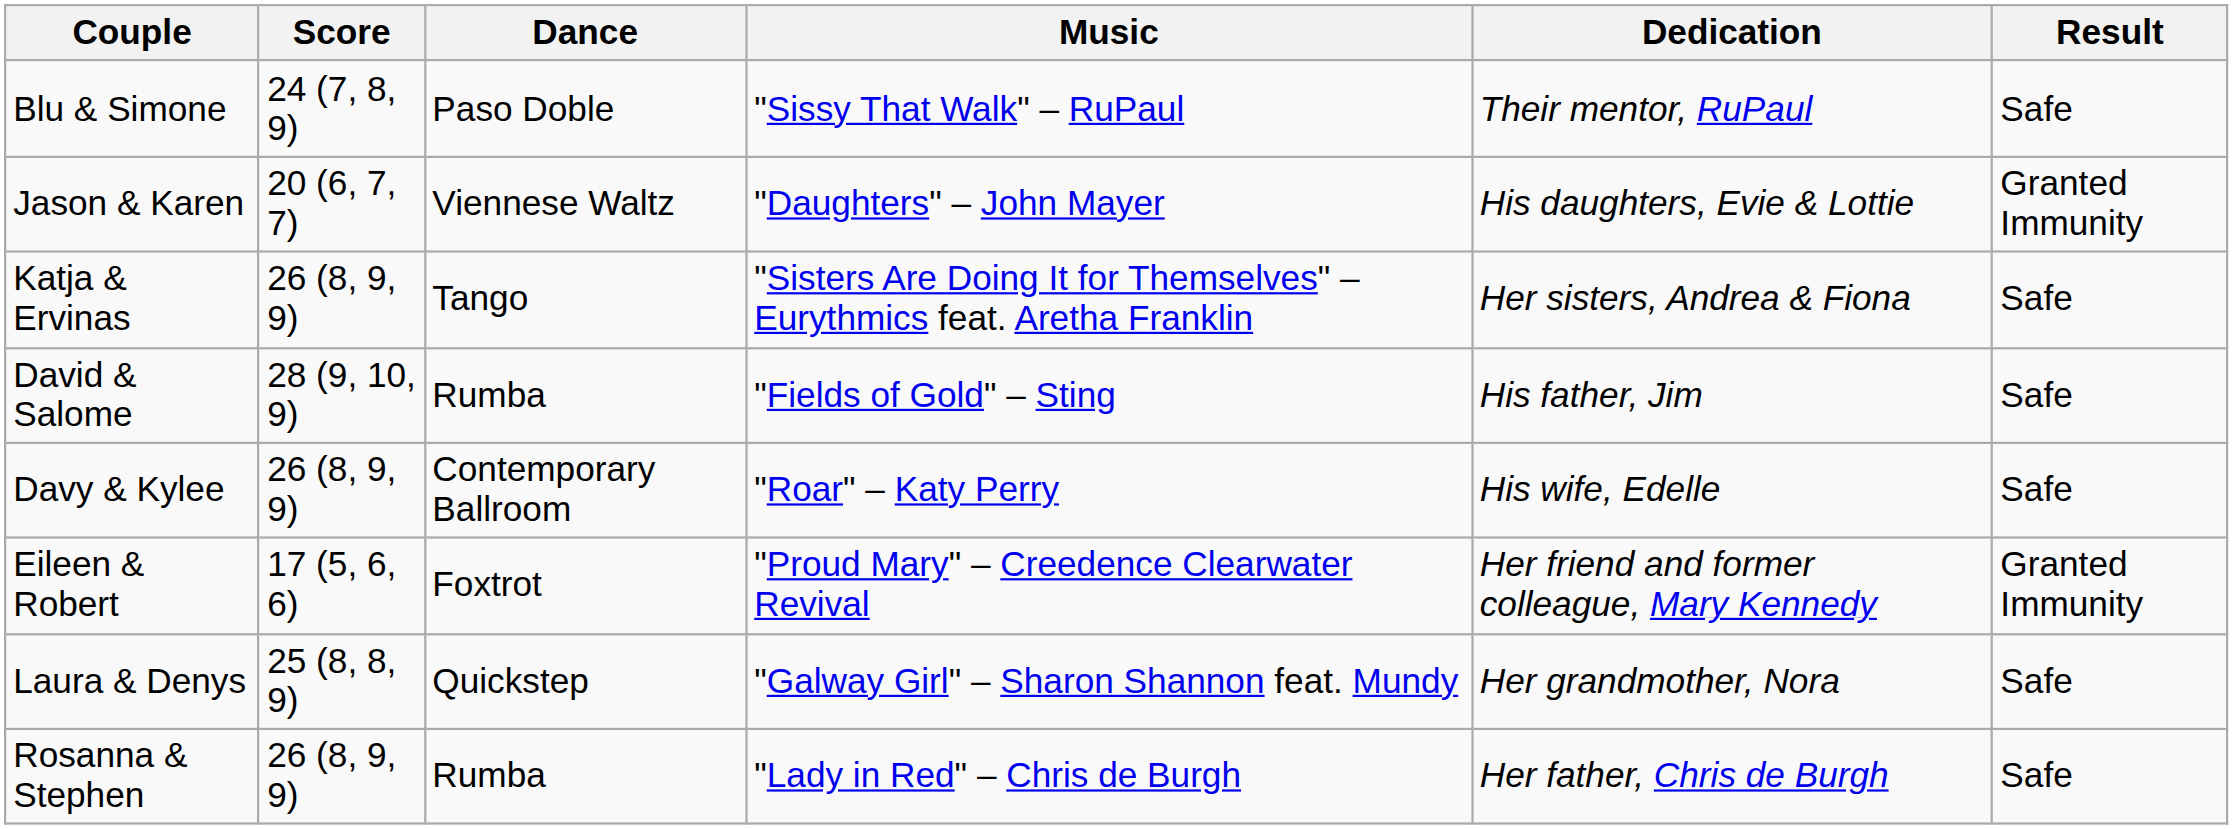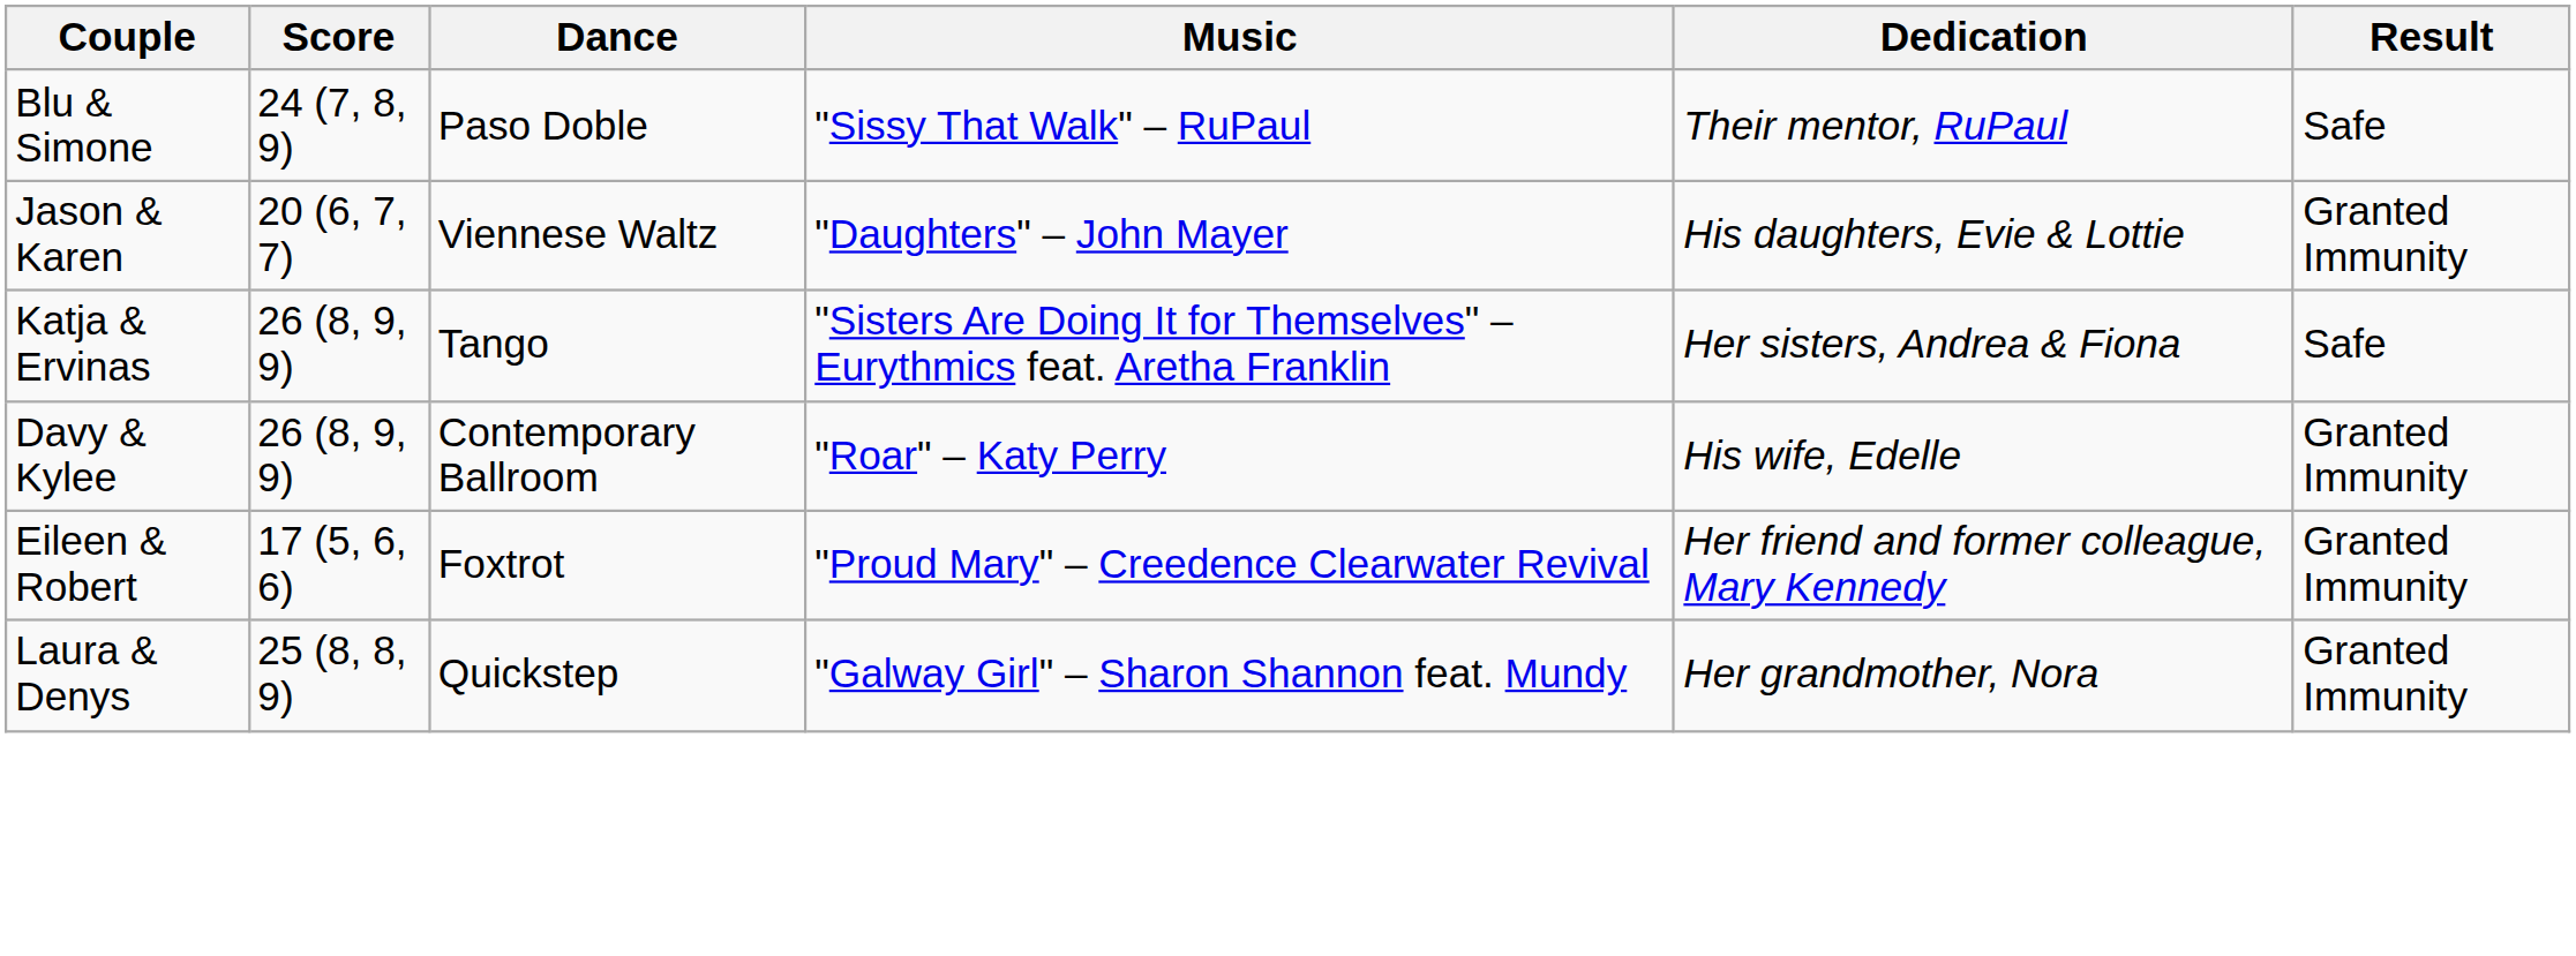 <table class="wikitable" style="width:80%;">
 <tr>
 <th>Couple</th>
 <th>Score</th>
 <th>Dance</th>
 <th>Music</th>
 <th>Dedication</th>
 <th>Result</th>
 </tr>
 <tr>
 <td>Blu & Simone</td>
 <td>24 (7, 8, 9)</td>
 <td>Paso Doble</td>
 <td>"<a href='#'>Sissy That Walk</a>" – <a href='#'>RuPaul</a></td>
 <td><em>Their mentor, <a href='#'>RuPaul</a></em></td>
 <td>Safe</td>
 </tr>
 <tr>
 <td>Jason & Karen</td>
 <td>20 (6, 7, 7)</td>
 <td>Viennese Waltz</td>
 <td>"<a href='#'>Daughters</a>" – <a href='#'>John Mayer</a></td>
 <td><em>His daughters, Evie & Lottie</em></td>
 <td>Granted Immunity</td>
 </tr>
 <tr>
 <td>Katja & Ervinas</td>
 <td>26 (8, 9, 9)</td>
 <td>Tango</td>
 <td>"<a href='#'>Sisters Are Doing It for Themselves</a>" – <a href='#'>Eurythmics</a> feat. <a href='#'>Aretha Franklin</a></td>
 <td><em>Her sisters, Andrea & Fiona</em></td>
 <td>Safe</td>
 </tr>
 <tr>
-<td>David & Salome</td>
-<td>28 (9, 10, 9)</td>
-<td>Rumba</td>
-<td>"<a href='#'>Fields of Gold</a>" – <a href='#'>Sting</a></td>
-<td><em>His father, Jim</em></td>
-<td>Safe</td>
-</tr>
-<tr>
 <td>Davy & Kylee</td>
 <td>26 (8, 9, 9)</td>
 <td>Contemporary Ballroom</td>
 <td>"<a href='#'>Roar</a>" – <a href='#'>Katy Perry</a></td>
 <td><em>His wife, Edelle</em></td>
-<td>Safe</td>
+<td>Granted Immunity</td>
 </tr>
 <tr>
 <td>Eileen & Robert</td>
 <td>17 (5, 6, 6)</td>
 <td>Foxtrot</td>
 <td>"<a href='#'>Proud Mary</a>" – <a href='#'>Creedence Clearwater Revival</a></td>
 <td><em>Her friend and former colleague, <a href='#'>Mary Kennedy</a></em></td>
 <td>Granted Immunity</td>
 </tr>
 <tr>
 <td>Laura & Denys</td>
 <td>25 (8, 8, 9)</td>
 <td>Quickstep</td>
 <td>"<a href='#'>Galway Girl</a>" – <a href='#'>Sharon Shannon</a> feat. <a href='#'>Mundy</a></td>
 <td><em>Her grandmother, Nora</em></td>
-<td>Safe</td>
-</tr>
-<tr>
-<td>Rosanna & Stephen</td>
-<td>26 (8, 9, 9)</td>
-<td>Rumba</td>
-<td>"<a href='#'>Lady in Red</a>" – <a href='#'>Chris de Burgh</a></td>
-<td><em>Her father, <a href='#'>Chris de Burgh</a></em></td>
-<td>Safe</td>
+<td>Granted Immunity</td>
 </tr>
 </table>
